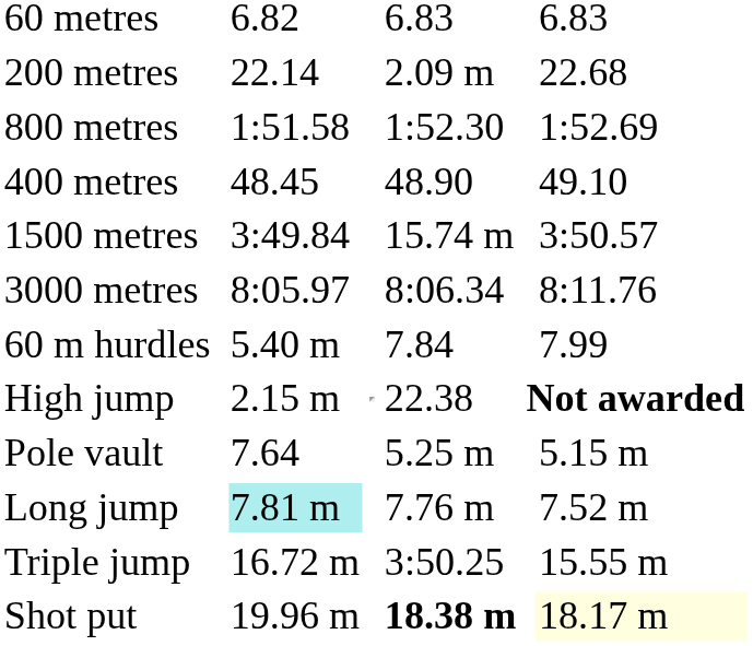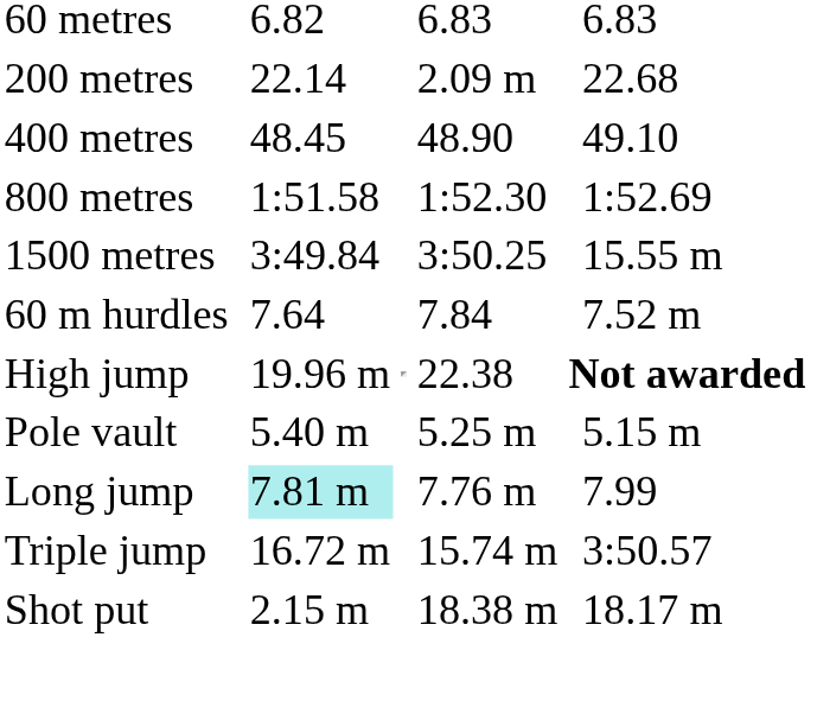 <table>
 <tr>
 <td>60 metres</td>
 <td></td>
 <td>6.82</td>
 <td></td>
 <td>6.83</td>
 <td></td>
 <td>6.83</td>
 </tr>
 <tr>
 <td>200 metres</td>
 <td></td>
 <td>22.14</td>
 <td></td>
 <td>2.09 m</td>
 <td></td>
 <td>22.68</td>
 </tr>
 <tr>
+<td>400 metres</td>
+<td></td>
+<td>48.45</td>
+<td></td>
+<td>48.90</td>
+<td></td>
+<td>49.10</td>
+</tr>
+<tr>
 <td>800 metres</td>
 <td></td>
 <td>1:51.58</td>
 <td></td>
 <td>1:52.30</td>
 <td></td>
 <td>1:52.69</td>
 </tr>
 <tr>
-<td>400 metres</td>
-<td></td>
-<td>48.45</td>
-<td></td>
-<td>48.90</td>
-<td></td>
-<td>49.10</td>
-</tr>
-<tr>
 <td>1500 metres</td>
 <td></td>
 <td>3:49.84</td>
 <td></td>
-<td>15.74 m</td>
+<td>3:50.25</td>
 <td></td>
-<td>3:50.57</td>
-</tr>
-<tr>
-<td>3000 metres</td>
-<td></td>
-<td>8:05.97</td>
-<td></td>
-<td>8:06.34</td>
-<td></td>
-<td>8:11.76</td>
+<td>15.55 m</td>
 </tr>
 <tr>
 <td>60 m hurdles</td>
 <td></td>
-<td>5.40 m</td>
+<td>7.64</td>
 <td></td>
 <td>7.84</td>
 <td></td>
-<td>7.99</td>
+<td>7.52 m</td>
 </tr>
 <tr>
 <td>High jump</td>
 <td></td>
-<td>2.15 m</td>
+<td>19.96 m</td>
 <td><hr></td>
 <td>22.38</td>
 <th colspan=2>Not awarded</th>
 </tr>
 <tr>
 <td>Pole vault</td>
 <td></td>
-<td>7.64</td>
+<td>5.40 m</td>
 <td></td>
 <td>5.25 m</td>
 <td></td>
 <td>5.15 m</td>
 </tr>
 <tr>
 <td>Long jump</td>
 <td></td>
 <td style="background: paleturquoise;">7.81 m</td>
 <td></td>
 <td>7.76 m</td>
 <td></td>
-<td>7.52 m</td>
+<td>7.99</td>
 </tr>
 <tr>
 <td>Triple jump</td>
 <td></td>
 <td>16.72 m</td>
 <td></td>
-<td>3:50.25</td>
+<td>15.74 m</td>
 <td></td>
-<td>15.55 m</td>
+<td>3:50.57</td>
 </tr>
 <tr>
 <td>Shot put</td>
 <td></td>
-<td>19.96 m</td>
+<td>2.15 m</td>
 <td></td>
-<td><strong>18.38 m</strong></td>
+<td>18.38 m</td>
 <td></td>
-<td style="background: lightyellow;">18.17 m</td>
+<td>18.17 m</td>
 </tr>
 </table>
